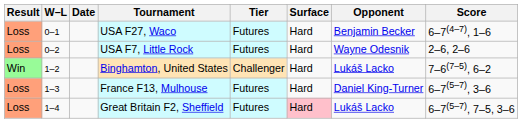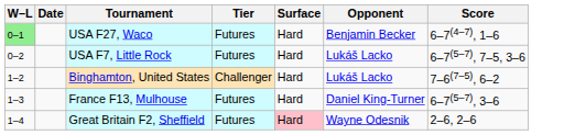 <table class="sortable wikitable">
 <tr>
-<th>Result</th>
 <th class="unsortable">W–L</th>
 <th>Date</th>
 <th>Tournament</th>
 <th>Tier</th>
 <th>Surface</th>
 <th>Opponent</th>
 <th class="unsortable">Score</th>
 </tr>
 <tr>
-<td style="background:#ffa07a;">Loss</td>
-<td><small>0–1</small></td>
+<td style="background: lightgreen;"><small>0–1</small></td>
 <td></td>
 <td style="background:#cffcff;">USA F27, <a href='#'>Waco</a></td>
 <td style="background:#cffcff;">Futures</td>
 <td>Hard</td>
 <td> <a href='#'>Benjamin Becker</a></td>
 <td>6–7<sup>(4–7)</sup>, 1–6</td>
 </tr>
 <tr>
-<td style="background:#ffa07a;">Loss</td>
 <td><small>0–2</small></td>
 <td></td>
 <td style="background:#cffcff;">USA F7, <a href='#'>Little Rock</a></td>
 <td style="background:#cffcff;">Futures</td>
 <td>Hard</td>
-<td> <a href='#'>Wayne Odesnik</a></td>
-<td>2–6, 2–6</td>
+<td> <a href='#'>Lukáš Lacko</a></td>
+<td>6–7<sup>(5–7)</sup>, 7–5, 3–6</td>
 </tr>
 <tr>
-<td style="background:#98fb98;">Win</td>
 <td><small>1–2</small></td>
 <td></td>
 <td style="background:moccasin;"><a href='#'>Binghamton</a>, United States</td>
 <td style="background:moccasin;">Challenger</td>
 <td>Hard</td>
 <td> <a href='#'>Lukáš Lacko</a></td>
 <td>7–6<sup>(7–5)</sup>, 6–2</td>
 </tr>
 <tr>
-<td style="background:#ffa07a;">Loss</td>
 <td><small>1–3</small></td>
 <td></td>
 <td style="background:#cffcff;">France F13, <a href='#'>Mulhouse</a></td>
 <td style="background:#cffcff;">Futures</td>
 <td>Hard</td>
 <td> <a href='#'>Daniel King-Turner</a></td>
 <td>6–7<sup>(5–7)</sup>, 3–6</td>
 </tr>
 <tr>
-<td style="background:#ffa07a;">Loss</td>
 <td><small>1–4</small></td>
 <td></td>
 <td style="background:#cffcff;">Great Britain F2, <a href='#'>Sheffield</a></td>
 <td style="background:#cffcff;">Futures</td>
 <td style="background: pink;">Hard</td>
-<td> <a href='#'>Lukáš Lacko</a></td>
-<td>6–7<sup>(5–7)</sup>, 7–5, 3–6</td>
+<td> <a href='#'>Wayne Odesnik</a></td>
+<td>2–6, 2–6</td>
 </tr>
 </table>
